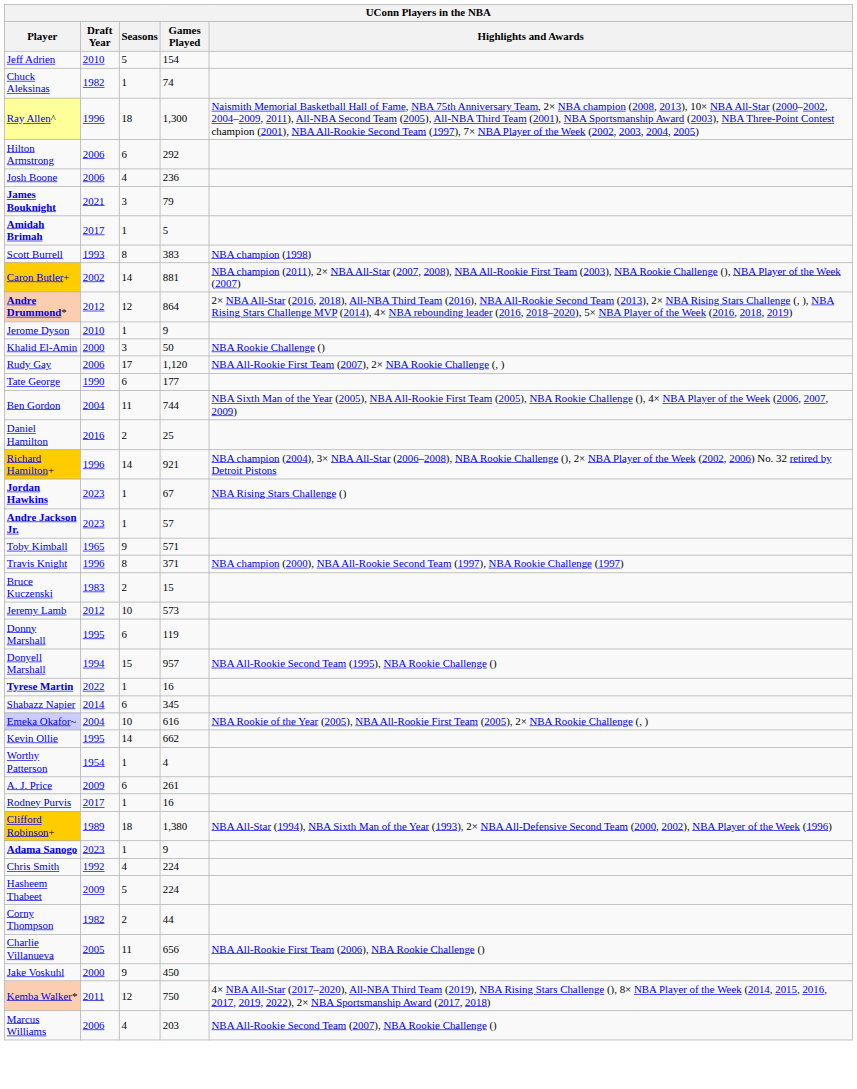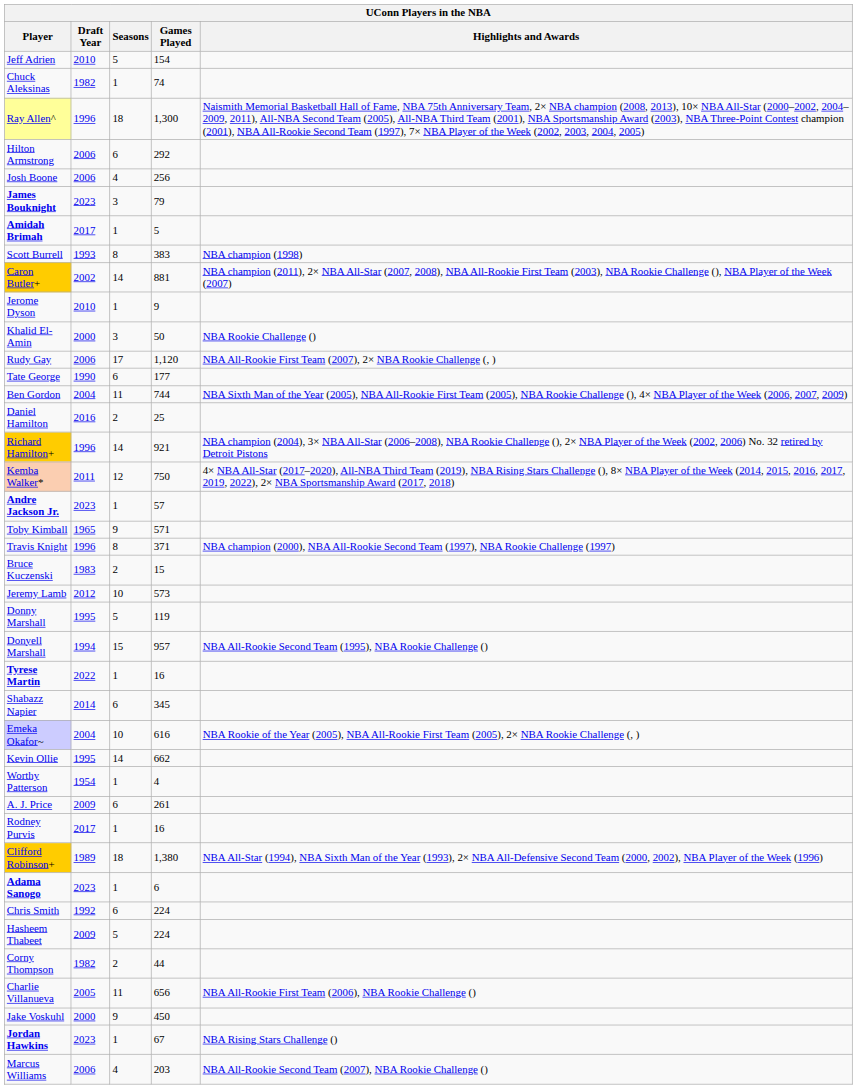 <table class="wikitable sortable">
 <tr>
 <th colspan="5">UConn Players in the NBA</th>
 </tr>
 <tr>
 <th>Player</th>
 <th>Draft Year</th>
 <th>Seasons</th>
 <th>Games Played</th>
 <th>Highlights and Awards</th>
 </tr>
 <tr>
 <td><a href='#'>Jeff Adrien</a></td>
 <td><a href='#'>2010</a></td>
 <td>5</td>
 <td>154</td>
 <td></td>
 </tr>
 <tr>
 <td><a href='#'>Chuck Aleksinas</a></td>
 <td><a href='#'>1982</a></td>
 <td>1</td>
 <td>74</td>
 <td></td>
 </tr>
 <tr>
 <td bgcolor="#FFFF99"><a href='#'>Ray Allen</a>^</td>
 <td><a href='#'>1996</a></td>
 <td>18</td>
 <td>1,300</td>
 <td><a href='#'>Naismith Memorial Basketball Hall of Fame</a>, <a href='#'>NBA 75th Anniversary Team</a>, 2× <a href='#'>NBA champion</a> (<a href='#'>2008</a>, <a href='#'>2013</a>), 10× <a href='#'>NBA All-Star</a> (<a href='#'>2000</a>–<a href='#'>2002</a>, <a href='#'>2004</a>–<a href='#'>2009</a>, <a href='#'>2011</a>), <a href='#'>All-NBA Second Team</a> (<a href='#'>2005</a>), <a href='#'>All-NBA Third Team</a> (<a href='#'>2001</a>), <a href='#'>NBA Sportsmanship Award</a> (<a href='#'>2003</a>), <a href='#'>NBA Three-Point Contest</a> champion (<a href='#'>2001</a>), <a href='#'>NBA All-Rookie Second Team</a> (<a href='#'>1997</a>), 7× <a href='#'>NBA Player of the Week</a> (<a href='#'>2002</a>, <a href='#'>2003</a>, <a href='#'>2004</a>, <a href='#'>2005</a>)</td>
 </tr>
 <tr>
 <td><a href='#'>Hilton Armstrong</a></td>
 <td><a href='#'>2006</a></td>
 <td>6</td>
 <td>292</td>
 <td></td>
 </tr>
 <tr>
 <td><a href='#'>Josh Boone</a></td>
 <td><a href='#'>2006</a></td>
 <td>4</td>
-<td>236</td>
+<td>256</td>
 <td></td>
 </tr>
 <tr>
 <td><strong><a href='#'>James Bouknight</a></strong></td>
-<td><a href='#'>2021</a></td>
+<td><a href='#'>2023</a></td>
 <td>3</td>
 <td>79</td>
 <td></td>
 </tr>
 <tr>
 <td><a href='#'><strong>Amidah Brimah</strong></a></td>
 <td><a href='#'>2017</a></td>
 <td>1</td>
 <td>5</td>
 <td></td>
 </tr>
 <tr>
 <td><a href='#'>Scott Burrell</a></td>
 <td><a href='#'>1993</a></td>
 <td>8</td>
 <td>383</td>
 <td><a href='#'>NBA champion</a> (<a href='#'>1998</a>)</td>
 </tr>
 <tr>
 <td bgcolor="#FFCC00"><a href='#'>Caron Butler</a>+</td>
 <td><a href='#'>2002</a></td>
 <td>14</td>
 <td>881</td>
 <td><a href='#'>NBA champion</a> (<a href='#'>2011</a>), 2× <a href='#'>NBA All-Star</a> (<a href='#'>2007</a>, <a href='#'>2008</a>), <a href='#'>NBA All-Rookie First Team</a> (<a href='#'>2003</a>), <a href='#'>NBA Rookie Challenge</a> (), <a href='#'>NBA Player of the Week</a> (<a href='#'>2007</a>)</td>
-</tr>
-<tr>
-<td bgcolor="#FBCEB1"><strong><a href='#'>Andre Drummond</a></strong>*</td>
-<td><a href='#'>2012</a></td>
-<td>12</td>
-<td>864</td>
-<td>2× <a href='#'>NBA All-Star</a> (<a href='#'>2016</a>, <a href='#'>2018</a>), <a href='#'>All-NBA Third Team</a> (<a href='#'>2016</a>), <a href='#'>NBA All-Rookie Second Team</a> (<a href='#'>2013</a>), 2× <a href='#'>NBA Rising Stars Challenge</a> (, ), <a href='#'>NBA Rising Stars Challenge MVP</a> (<a href='#'>2014</a>), 4× <a href='#'>NBA rebounding leader</a> (<a href='#'>2016</a>, <a href='#'>2018</a>–<a href='#'>2020</a>), 5× <a href='#'>NBA Player of the Week</a> (<a href='#'>2016</a>, <a href='#'>2018</a>, <a href='#'>2019</a>)</td>
 </tr>
 <tr>
 <td><a href='#'>Jerome Dyson</a></td>
 <td><a href='#'>2010</a></td>
 <td>1</td>
 <td>9</td>
 <td></td>
 </tr>
 <tr>
 <td><a href='#'>Khalid El-Amin</a></td>
 <td><a href='#'>2000</a></td>
 <td>3</td>
 <td>50</td>
 <td><a href='#'>NBA Rookie Challenge</a> ()</td>
 </tr>
 <tr>
 <td><a href='#'>Rudy Gay</a></td>
 <td><a href='#'>2006</a></td>
 <td>17</td>
 <td>1,120</td>
 <td><a href='#'>NBA All-Rookie First Team</a> (<a href='#'>2007</a>), 2× <a href='#'>NBA Rookie Challenge</a> (, )</td>
 </tr>
 <tr>
 <td><a href='#'>Tate George</a></td>
 <td><a href='#'>1990</a></td>
 <td>6</td>
 <td>177</td>
 <td></td>
 </tr>
 <tr>
 <td><a href='#'>Ben Gordon</a></td>
 <td><a href='#'>2004</a></td>
 <td>11</td>
 <td>744</td>
 <td><a href='#'>NBA Sixth Man of the Year</a> (<a href='#'>2005</a>), <a href='#'>NBA All-Rookie First Team</a> (<a href='#'>2005</a>), <a href='#'>NBA Rookie Challenge</a> (), 4× <a href='#'>NBA Player of the Week</a> (<a href='#'>2006</a>, <a href='#'>2007</a>, <a href='#'>2009</a>)</td>
 </tr>
 <tr>
 <td><a href='#'>Daniel Hamilton</a></td>
 <td><a href='#'>2016</a></td>
 <td>2</td>
 <td>25</td>
 <td></td>
 </tr>
 <tr>
 <td bgcolor="#FFCC00"><a href='#'>Richard Hamilton</a>+</td>
 <td><a href='#'>1996</a></td>
 <td>14</td>
 <td>921</td>
 <td><a href='#'>NBA champion</a> (<a href='#'>2004</a>), 3× <a href='#'>NBA All-Star</a> (<a href='#'>2006</a>–<a href='#'>2008</a>), <a href='#'>NBA Rookie Challenge</a> (), 2× <a href='#'>NBA Player of the Week</a> (<a href='#'>2002</a>, <a href='#'>2006</a>) No. 32 <a href='#'>retired by Detroit Pistons</a></td>
 </tr>
 <tr>
-<td><strong><a href='#'>Jordan Hawkins</a></strong></td>
-<td><a href='#'>2023</a></td>
-<td>1</td>
-<td>67</td>
-<td><a href='#'>NBA Rising Stars Challenge</a> ()</td>
+<td bgcolor="#FBCEB1"><a href='#'>Kemba Walker</a>*</td>
+<td><a href='#'>2011</a></td>
+<td>12</td>
+<td>750</td>
+<td>4× <a href='#'>NBA All-Star</a> (<a href='#'>2017</a>–<a href='#'>2020</a>), <a href='#'>All-NBA Third Team</a> (<a href='#'>2019</a>), <a href='#'>NBA Rising Stars Challenge</a> (), 8× <a href='#'>NBA Player of the Week</a> (<a href='#'>2014</a>, <a href='#'>2015</a>, <a href='#'>2016</a>, <a href='#'>2017</a>, <a href='#'>2019</a>, <a href='#'>2022</a>), 2× <a href='#'>NBA Sportsmanship Award</a> (<a href='#'>2017</a>, <a href='#'>2018</a>)</td>
 </tr>
 <tr>
 <td><strong><a href='#'>Andre Jackson Jr.</a></strong></td>
 <td><a href='#'>2023</a></td>
 <td>1</td>
 <td>57</td>
 <td></td>
 </tr>
 <tr>
 <td><a href='#'>Toby Kimball</a></td>
 <td><a href='#'>1965</a></td>
 <td>9</td>
 <td>571</td>
 <td></td>
 </tr>
 <tr>
 <td><a href='#'>Travis Knight</a></td>
 <td><a href='#'>1996</a></td>
 <td>8</td>
 <td>371</td>
 <td><a href='#'>NBA champion</a> (<a href='#'>2000</a>), <a href='#'>NBA All-Rookie Second Team</a> (<a href='#'>1997</a>), <a href='#'>NBA Rookie Challenge</a> (<a href='#'>1997</a>)</td>
 </tr>
 <tr>
 <td><a href='#'>Bruce Kuczenski</a></td>
 <td><a href='#'>1983</a></td>
 <td>2</td>
 <td>15</td>
 <td></td>
 </tr>
 <tr>
 <td><a href='#'>Jeremy Lamb</a></td>
 <td><a href='#'>2012</a></td>
 <td>10</td>
 <td>573</td>
 <td></td>
 </tr>
 <tr>
 <td><a href='#'>Donny Marshall</a></td>
 <td><a href='#'>1995</a></td>
-<td>6</td>
+<td>5</td>
 <td>119</td>
 <td></td>
 </tr>
 <tr>
 <td><a href='#'>Donyell Marshall</a></td>
 <td><a href='#'>1994</a></td>
 <td>15</td>
 <td>957</td>
 <td><a href='#'>NBA All-Rookie Second Team</a> (<a href='#'>1995</a>), <a href='#'>NBA Rookie Challenge</a> ()</td>
 </tr>
 <tr>
 <td><strong><a href='#'>Tyrese Martin</a></strong></td>
 <td><a href='#'>2022</a></td>
 <td>1</td>
 <td>16</td>
 <td></td>
 </tr>
 <tr>
 <td><a href='#'>Shabazz Napier</a></td>
 <td><a href='#'>2014</a></td>
 <td>6</td>
 <td>345</td>
 <td></td>
 </tr>
 <tr>
 <td bgcolor="#CCCCFF"><a href='#'>Emeka Okafor</a>~</td>
 <td><a href='#'>2004</a></td>
 <td>10</td>
 <td>616</td>
 <td><a href='#'>NBA Rookie of the Year</a> (<a href='#'>2005</a>), <a href='#'>NBA All-Rookie First Team</a> (<a href='#'>2005</a>), 2× <a href='#'>NBA Rookie Challenge</a> (, )</td>
 </tr>
 <tr>
 <td><a href='#'>Kevin Ollie</a></td>
 <td><a href='#'>1995</a></td>
 <td>14</td>
 <td>662</td>
 <td></td>
 </tr>
 <tr>
 <td><a href='#'>Worthy Patterson</a></td>
 <td><a href='#'>1954</a></td>
 <td>1</td>
 <td>4</td>
 <td></td>
 </tr>
 <tr>
 <td><a href='#'>A. J. Price</a></td>
 <td><a href='#'>2009</a></td>
 <td>6</td>
 <td>261</td>
 <td></td>
 </tr>
 <tr>
 <td><a href='#'>Rodney Purvis</a></td>
 <td><a href='#'>2017</a></td>
 <td>1</td>
 <td>16</td>
 <td></td>
 </tr>
 <tr>
 <td bgcolor="#FFCC00"><a href='#'>Clifford Robinson</a>+</td>
 <td><a href='#'>1989</a></td>
 <td>18</td>
 <td>1,380</td>
 <td><a href='#'>NBA All-Star</a> (<a href='#'>1994</a>), <a href='#'>NBA Sixth Man of the Year</a> (<a href='#'>1993</a>), 2× <a href='#'>NBA All-Defensive Second Team</a> (<a href='#'>2000</a>, <a href='#'>2002</a>), <a href='#'>NBA Player of the Week</a> (<a href='#'>1996</a>)</td>
 </tr>
 <tr>
 <td><strong><a href='#'>Adama Sanogo</a></strong></td>
 <td><a href='#'>2023</a></td>
 <td>1</td>
-<td>9</td>
+<td>6</td>
 <td></td>
 </tr>
 <tr>
 <td><a href='#'>Chris Smith</a></td>
 <td><a href='#'>1992</a></td>
-<td>4</td>
+<td>6</td>
 <td>224</td>
 <td></td>
 </tr>
 <tr>
 <td><a href='#'>Hasheem Thabeet</a></td>
 <td><a href='#'>2009</a></td>
 <td>5</td>
 <td>224</td>
 <td></td>
 </tr>
 <tr>
 <td><a href='#'>Corny Thompson</a></td>
 <td><a href='#'>1982</a></td>
 <td>2</td>
 <td>44</td>
 <td></td>
 </tr>
 <tr>
 <td><a href='#'>Charlie Villanueva</a></td>
 <td><a href='#'>2005</a></td>
 <td>11</td>
 <td>656</td>
 <td><a href='#'>NBA All-Rookie First Team</a> (<a href='#'>2006</a>), <a href='#'>NBA Rookie Challenge</a> ()</td>
 </tr>
 <tr>
 <td><a href='#'>Jake Voskuhl</a></td>
 <td><a href='#'>2000</a></td>
 <td>9</td>
 <td>450</td>
 <td></td>
 </tr>
 <tr>
-<td bgcolor="#FBCEB1"><a href='#'>Kemba Walker</a>*</td>
-<td><a href='#'>2011</a></td>
-<td>12</td>
-<td>750</td>
-<td>4× <a href='#'>NBA All-Star</a> (<a href='#'>2017</a>–<a href='#'>2020</a>), <a href='#'>All-NBA Third Team</a> (<a href='#'>2019</a>), <a href='#'>NBA Rising Stars Challenge</a> (), 8× <a href='#'>NBA Player of the Week</a> (<a href='#'>2014</a>, <a href='#'>2015</a>, <a href='#'>2016</a>, <a href='#'>2017</a>, <a href='#'>2019</a>, <a href='#'>2022</a>), 2× <a href='#'>NBA Sportsmanship Award</a> (<a href='#'>2017</a>, <a href='#'>2018</a>)</td>
+<td><strong><a href='#'>Jordan Hawkins</a></strong></td>
+<td><a href='#'>2023</a></td>
+<td>1</td>
+<td>67</td>
+<td><a href='#'>NBA Rising Stars Challenge</a> ()</td>
 </tr>
 <tr>
 <td><a href='#'>Marcus Williams</a></td>
 <td><a href='#'>2006</a></td>
 <td>4</td>
 <td>203</td>
 <td><a href='#'>NBA All-Rookie Second Team</a> (<a href='#'>2007</a>), <a href='#'>NBA Rookie Challenge</a> ()</td>
 </tr>
 </table>
